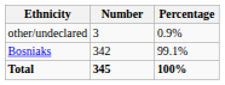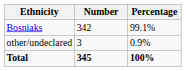 <table class="wikitable">
 <tr>
 <th width="100px">Ethnicity</th>
 <th width="80px">Number</th>
 <th width="80px">Percentage</th>
 </tr>
 <tr>
+<td><a href='#'>Bosniaks</a></td>
+<td>342</td>
+<td>99.1%</td>
+</tr>
+<tr>
 <td>other/undeclared</td>
 <td>3</td>
 <td>0.9%</td>
-</tr>
-<tr>
-<td><a href='#'>Bosniaks</a></td>
-<td>342</td>
-<td>99.1%</td>
 </tr>
 <tr>
 <td><strong>Total</strong></td>
 <td><strong>345</strong></td>
 <td><strong>100%</strong></td>
 </tr>
 </table>
